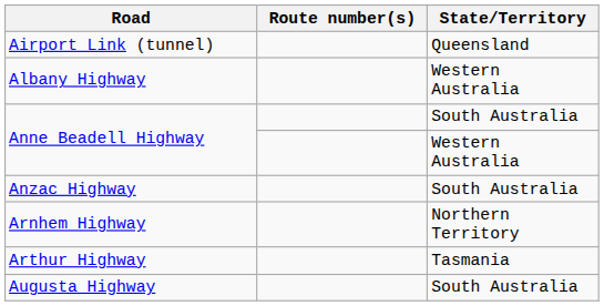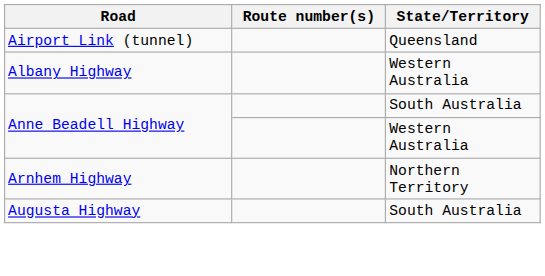 <table class=wikitable>
 <tr>
 <th style="width:15em;">Road</th>
 <th style="width:10em;">Route number(s)</th>
 <th style="width:10em;">State/Territory</th>
 </tr>
 <tr>
 <td><a href='#'>Airport Link</a> (tunnel)</td>
 <td></td>
 <td>Queensland</td>
 </tr>
 <tr>
 <td><a href='#'>Albany Highway</a></td>
 <td></td>
 <td>Western Australia</td>
 </tr>
 <tr>
 <td rowspan="2"><a href='#'>Anne Beadell Highway</a></td>
 <td></td>
 <td>South Australia</td>
 </tr>
 <tr>
 <td></td>
 <td>Western Australia</td>
 </tr>
 <tr>
-<td><a href='#'>Anzac Highway</a></td>
-<td></td>
-<td>South Australia</td>
-</tr>
-<tr>
 <td><a href='#'>Arnhem Highway</a></td>
 <td></td>
 <td>Northern Territory</td>
-</tr>
-<tr>
-<td><a href='#'>Arthur Highway</a></td>
-<td></td>
-<td>Tasmania</td>
 </tr>
 <tr>
 <td><a href='#'>Augusta Highway</a></td>
 <td></td>
 <td>South Australia</td>
 </tr>
 </table>
